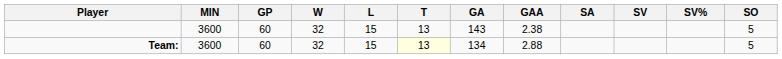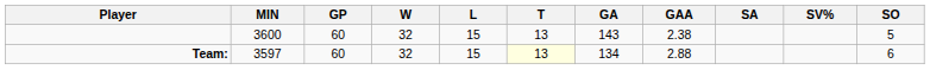 <table class="wikitable sortable" width="60%">
 <tr>
 <th bgcolor="#DDDDFF" width="10%">Player</th>
 <th width="3%" bgcolor="#DDDDFF">MIN</th>
 <th width="3%" bgcolor="#DDDDFF">GP</th>
 <th width="3%" bgcolor="#DDDDFF">W</th>
 <th width="3%" bgcolor="#DDDDFF">L</th>
 <th width="3%" bgcolor="#DDDDFF">T</th>
 <th width="3%" bgcolor="#DDDDFF">GA</th>
 <th width="3%" bgcolor="#DDDDFF">GAA</th>
 <th width="3%" bgcolor="#DDDDFF">SA</th>
-<th width="3%" bgcolor="#DDDDFF">SV</th>
 <th width="3%" bgcolor="#DDDDFF">SV%</th>
 <th width="3%" bgcolor="#DDDDFF">SO</th>
 </tr>
 <tr align="center">
 <td align="right"></td>
 <td>3600</td>
 <td>60</td>
 <td>32</td>
 <td>15</td>
 <td>13</td>
 <td>143</td>
 <td>2.38</td>
 <td></td>
 <td></td>
-<td></td>
 <td>5</td>
 </tr>
 <tr align="center">
 <td align="right"><strong>Team:</strong></td>
-<td>3600</td>
+<td>3597</td>
 <td>60</td>
 <td>32</td>
 <td>15</td>
 <td style="background: lightyellow;">13</td>
 <td>134</td>
 <td>2.88</td>
 <td></td>
 <td></td>
-<td></td>
-<td>5</td>
+<td>6</td>
 </tr>
 </table>
